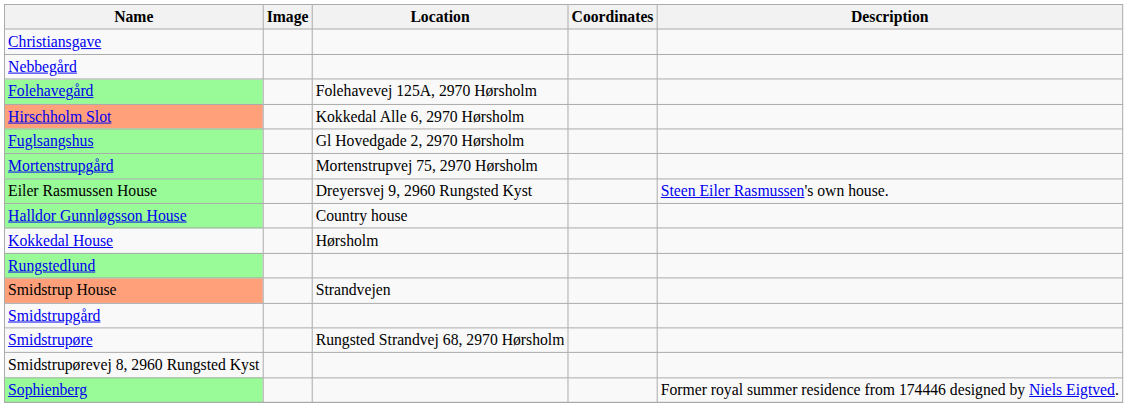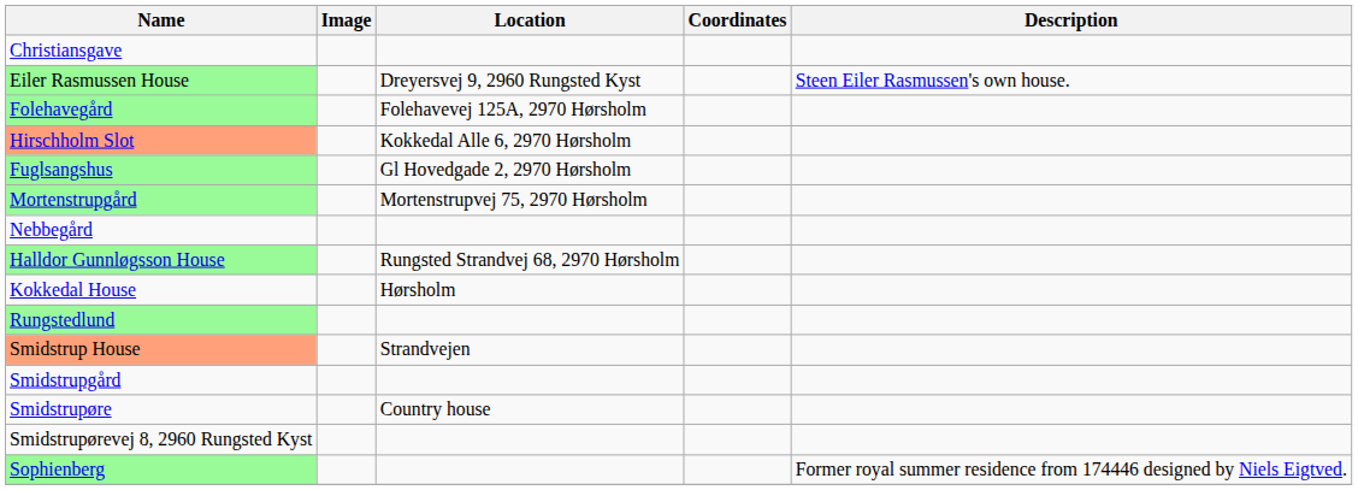 <table class="wikitable sortable">
 <tr>
 <th>Name</th>
 <th class=unsortable>Image</th>
 <th>Location</th>
 <th>Coordinates</th>
 <th class=unsortable>Description</th>
 </tr>
 <tr>
 <td><a href='#'>Christiansgave</a></td>
 <td></td>
 <td></td>
 <td></td>
 <td></td>
 </tr>
 <tr>
-<td><a href='#'>Nebbegård</a></td>
+<td bgcolor=98fb98>Eiler Rasmussen House</td>
 <td></td>
+<td>Dreyersvej 9, 2960 Rungsted Kyst</td>
 <td></td>
-<td></td>
-<td></td>
+<td><a href='#'>Steen Eiler Rasmussen</a>'s own house.</td>
 </tr>
 <tr>
 <td bgcolor=98fb98><a href='#'>Folehavegård</a></td>
 <td></td>
 <td>Folehavevej 125A, 2970 Hørsholm</td>
 <td></td>
 <td></td>
 </tr>
 <tr>
 <td bgcolor=ffa07a><a href='#'>Hirschholm Slot</a></td>
 <td></td>
 <td>Kokkedal Alle 6, 2970 Hørsholm</td>
 <td></td>
 <td></td>
 </tr>
 <tr>
 <td bgcolor=98fb98><a href='#'>Fuglsangshus</a></td>
 <td></td>
 <td>Gl Hovedgade 2, 2970 Hørsholm</td>
 <td></td>
 <td></td>
 </tr>
 <tr>
 <td bgcolor=98fb98><a href='#'>Mortenstrupgård</a></td>
 <td></td>
 <td>Mortenstrupvej 75, 2970 Hørsholm</td>
 <td></td>
 <td></td>
 </tr>
 <tr>
-<td bgcolor=98fb98>Eiler Rasmussen House</td>
+<td><a href='#'>Nebbegård</a></td>
 <td></td>
-<td>Dreyersvej 9, 2960 Rungsted Kyst</td>
 <td></td>
-<td><a href='#'>Steen Eiler Rasmussen</a>'s own house.</td>
+<td></td>
+<td></td>
 </tr>
 <tr>
 <td bgcolor=98fb98><a href='#'>Halldor Gunnløgsson House</a></td>
 <td></td>
-<td>Country house</td>
+<td>Rungsted Strandvej 68, 2970 Hørsholm</td>
 <td></td>
 <td></td>
 </tr>
 <tr>
 <td><a href='#'>Kokkedal House</a></td>
 <td></td>
 <td>Hørsholm</td>
 <td></td>
 <td></td>
 </tr>
 <tr>
 <td bgcolor=98fb98><a href='#'>Rungstedlund</a></td>
 <td></td>
 <td></td>
 <td></td>
 <td></td>
 </tr>
 <tr>
 <td bgcolor=ffa07a>Smidstrup House</td>
 <td></td>
 <td>Strandvejen</td>
 <td></td>
 <td></td>
 </tr>
 <tr>
 <td><a href='#'>Smidstrupgård</a></td>
 <td></td>
 <td></td>
 <td></td>
 <td></td>
 </tr>
 <tr>
 <td><a href='#'>Smidstrupøre</a></td>
 <td></td>
-<td>Rungsted Strandvej 68, 2970 Hørsholm</td>
+<td>Country house</td>
 <td></td>
 <td></td>
 </tr>
 <tr>
 <td>Smidstrupørevej 8, 2960 Rungsted Kyst</td>
 <td></td>
 <td></td>
 <td></td>
 <td></td>
 </tr>
 <tr>
 <td bgcolor=98fb98><a href='#'>Sophienberg</a></td>
 <td></td>
 <td></td>
 <td></td>
 <td>Former royal summer residence from 174446 designed by <a href='#'>Niels Eigtved</a>.</td>
 </tr>
 <tr>
 </tr>
 </table>
